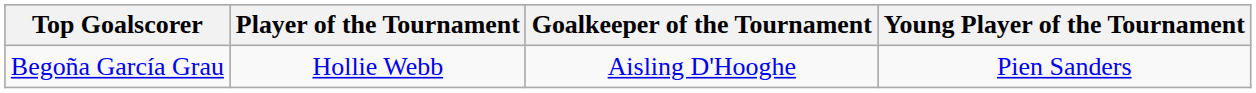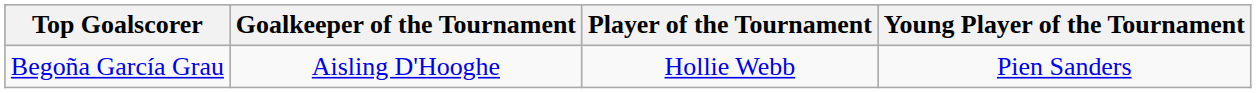 <table class=wikitable style="margin:auto; text-align:center">
 <tr>
 <th>Top Goalscorer</th>
+<th>Goalkeeper of the Tournament</th>
 <th>Player of the Tournament</th>
-<th>Goalkeeper of the Tournament</th>
 <th>Young Player of the Tournament</th>
 </tr>
 <tr>
 <td> <a href='#'>Begoña García Grau</a></td>
+<td> <a href='#'>Aisling D'Hooghe</a></td>
 <td> <a href='#'>Hollie Webb</a></td>
-<td> <a href='#'>Aisling D'Hooghe</a></td>
 <td> <a href='#'>Pien Sanders</a></td>
 </tr>
 </table>
